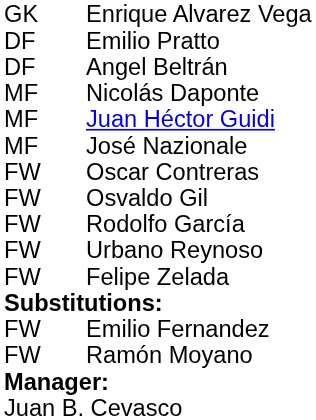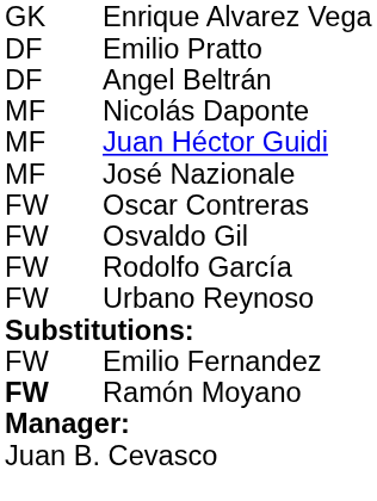 <table style="font-size:90%; margin:0.2em auto;" cellspacing="0" cellpadding="0">
 <tr>
 <th width="25"></th>
 <th width="25"></th>
 </tr>
 <tr>
 <td>GK</td>
 <td><strong> </strong></td>
 <td> Enrique Alvarez Vega</td>
 </tr>
 <tr>
 <td>DF</td>
 <td><strong> </strong></td>
 <td> Emilio Pratto</td>
 </tr>
 <tr>
 <td>DF</td>
 <td><strong> </strong></td>
 <td> Angel Beltrán</td>
 </tr>
 <tr>
 <td>MF</td>
 <td><strong> </strong></td>
 <td> Nicolás Daponte</td>
 </tr>
 <tr>
 <td>MF</td>
 <td><strong> </strong></td>
 <td> <a href='#'>Juan Héctor Guidi</a></td>
 </tr>
 <tr>
 <td>MF</td>
 <td><strong> </strong></td>
 <td> José Nazionale</td>
 </tr>
 <tr>
 <td>FW</td>
 <td><strong> </strong></td>
 <td> Oscar Contreras</td>
 <td></td>
 <td></td>
 </tr>
 <tr>
 <td>FW</td>
 <td><strong> </strong></td>
 <td> Osvaldo Gil</td>
 </tr>
 <tr>
 <td>FW</td>
 <td><strong> </strong></td>
 <td> Rodolfo García</td>
 </tr>
 <tr>
 <td>FW</td>
 <td><strong> </strong></td>
 <td> Urbano Reynoso</td>
 </tr>
 <tr>
-<td>FW</td>
-<td><strong> </strong></td>
-<td> Felipe Zelada</td>
-<td></td>
-<td></td>
-</tr>
-<tr>
 <td colspan=3><strong>Substitutions:</strong></td>
 </tr>
 <tr>
 <td>FW</td>
 <td><strong> </strong></td>
 <td>Emilio Fernandez</td>
 <td></td>
 <td></td>
 </tr>
 <tr>
-<td>FW</td>
+<td><strong>FW</strong></td>
 <td><strong> </strong></td>
 <td>Ramón Moyano</td>
 <td></td>
 <td></td>
 </tr>
 <tr>
 <td colspan=3><strong>Manager:</strong></td>
 </tr>
 <tr>
 <td colspan=4> Juan B. Cevasco </td>
 </tr>
 </table>
